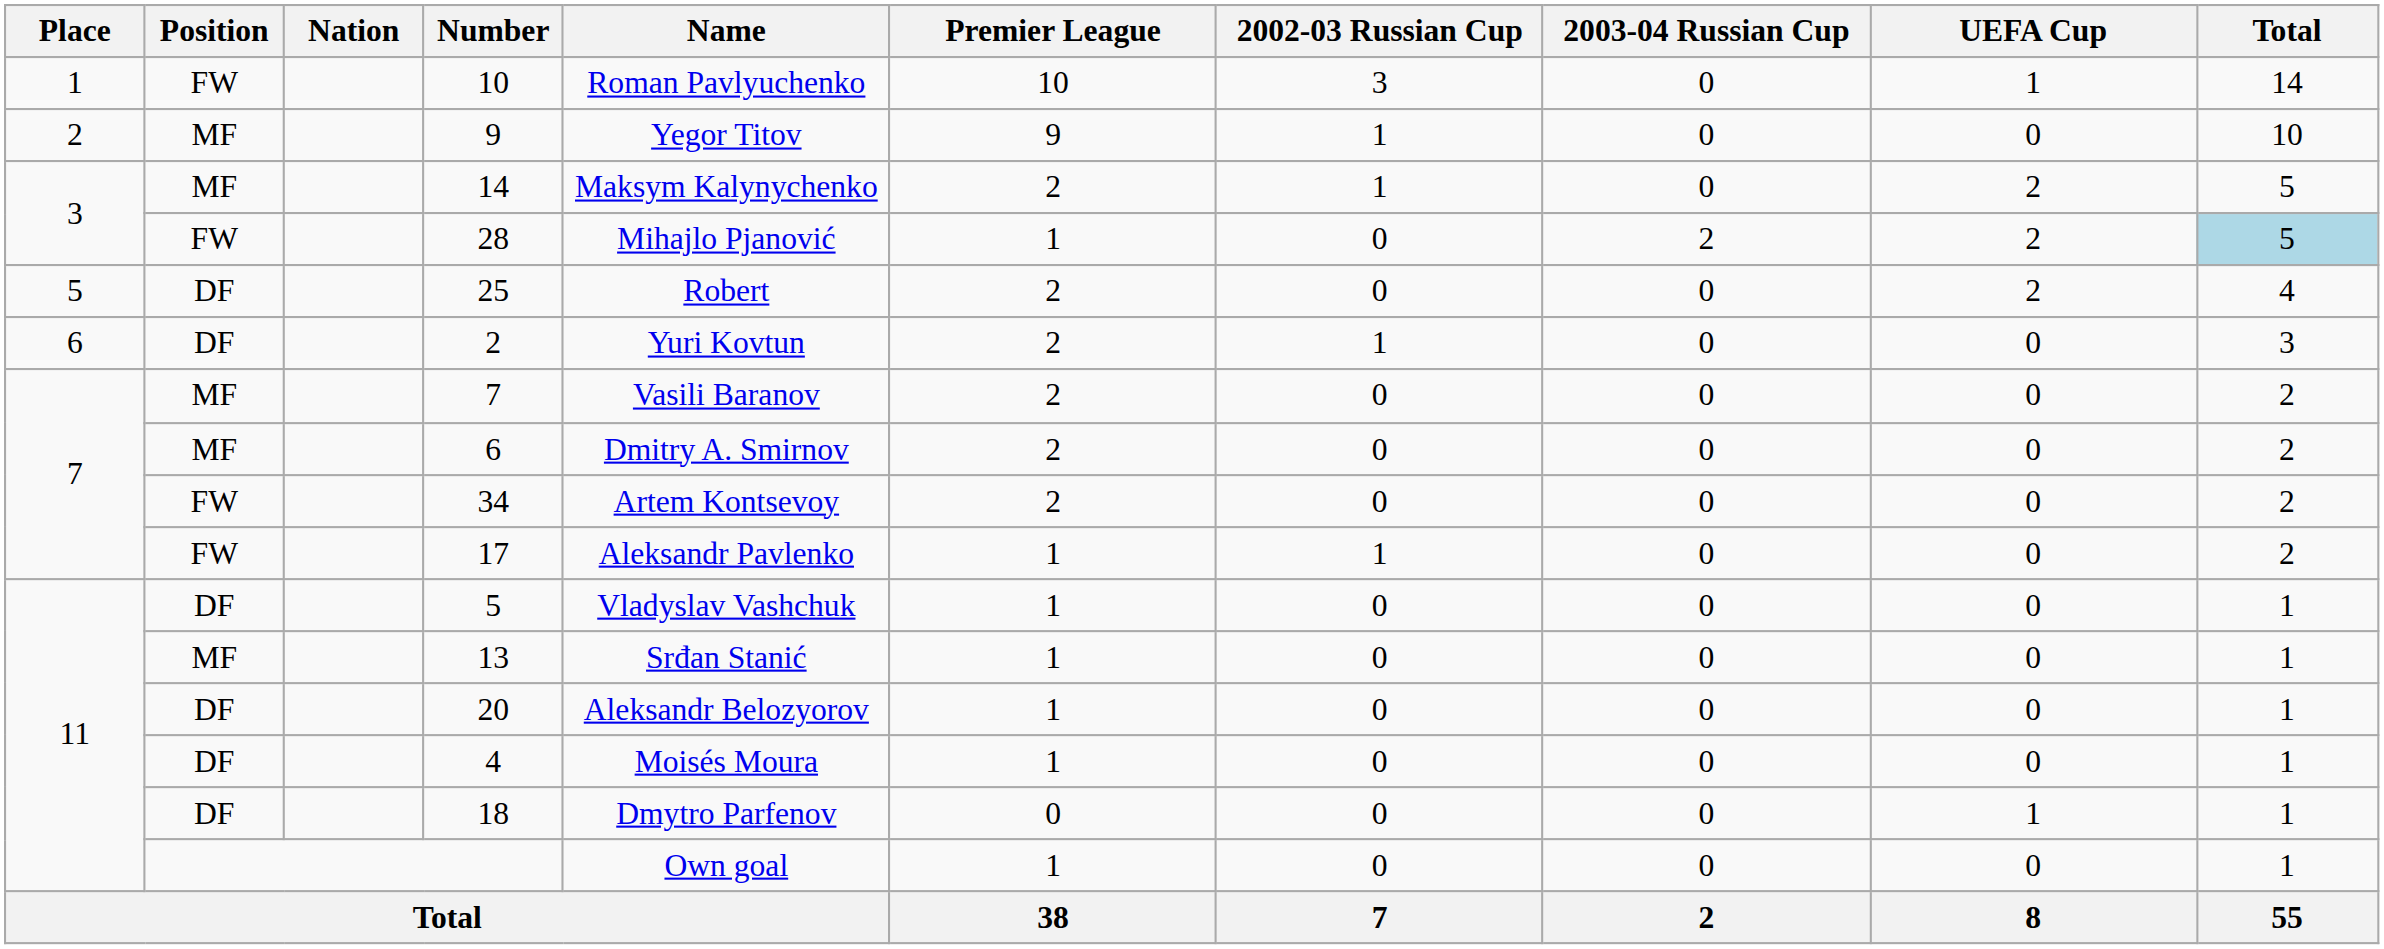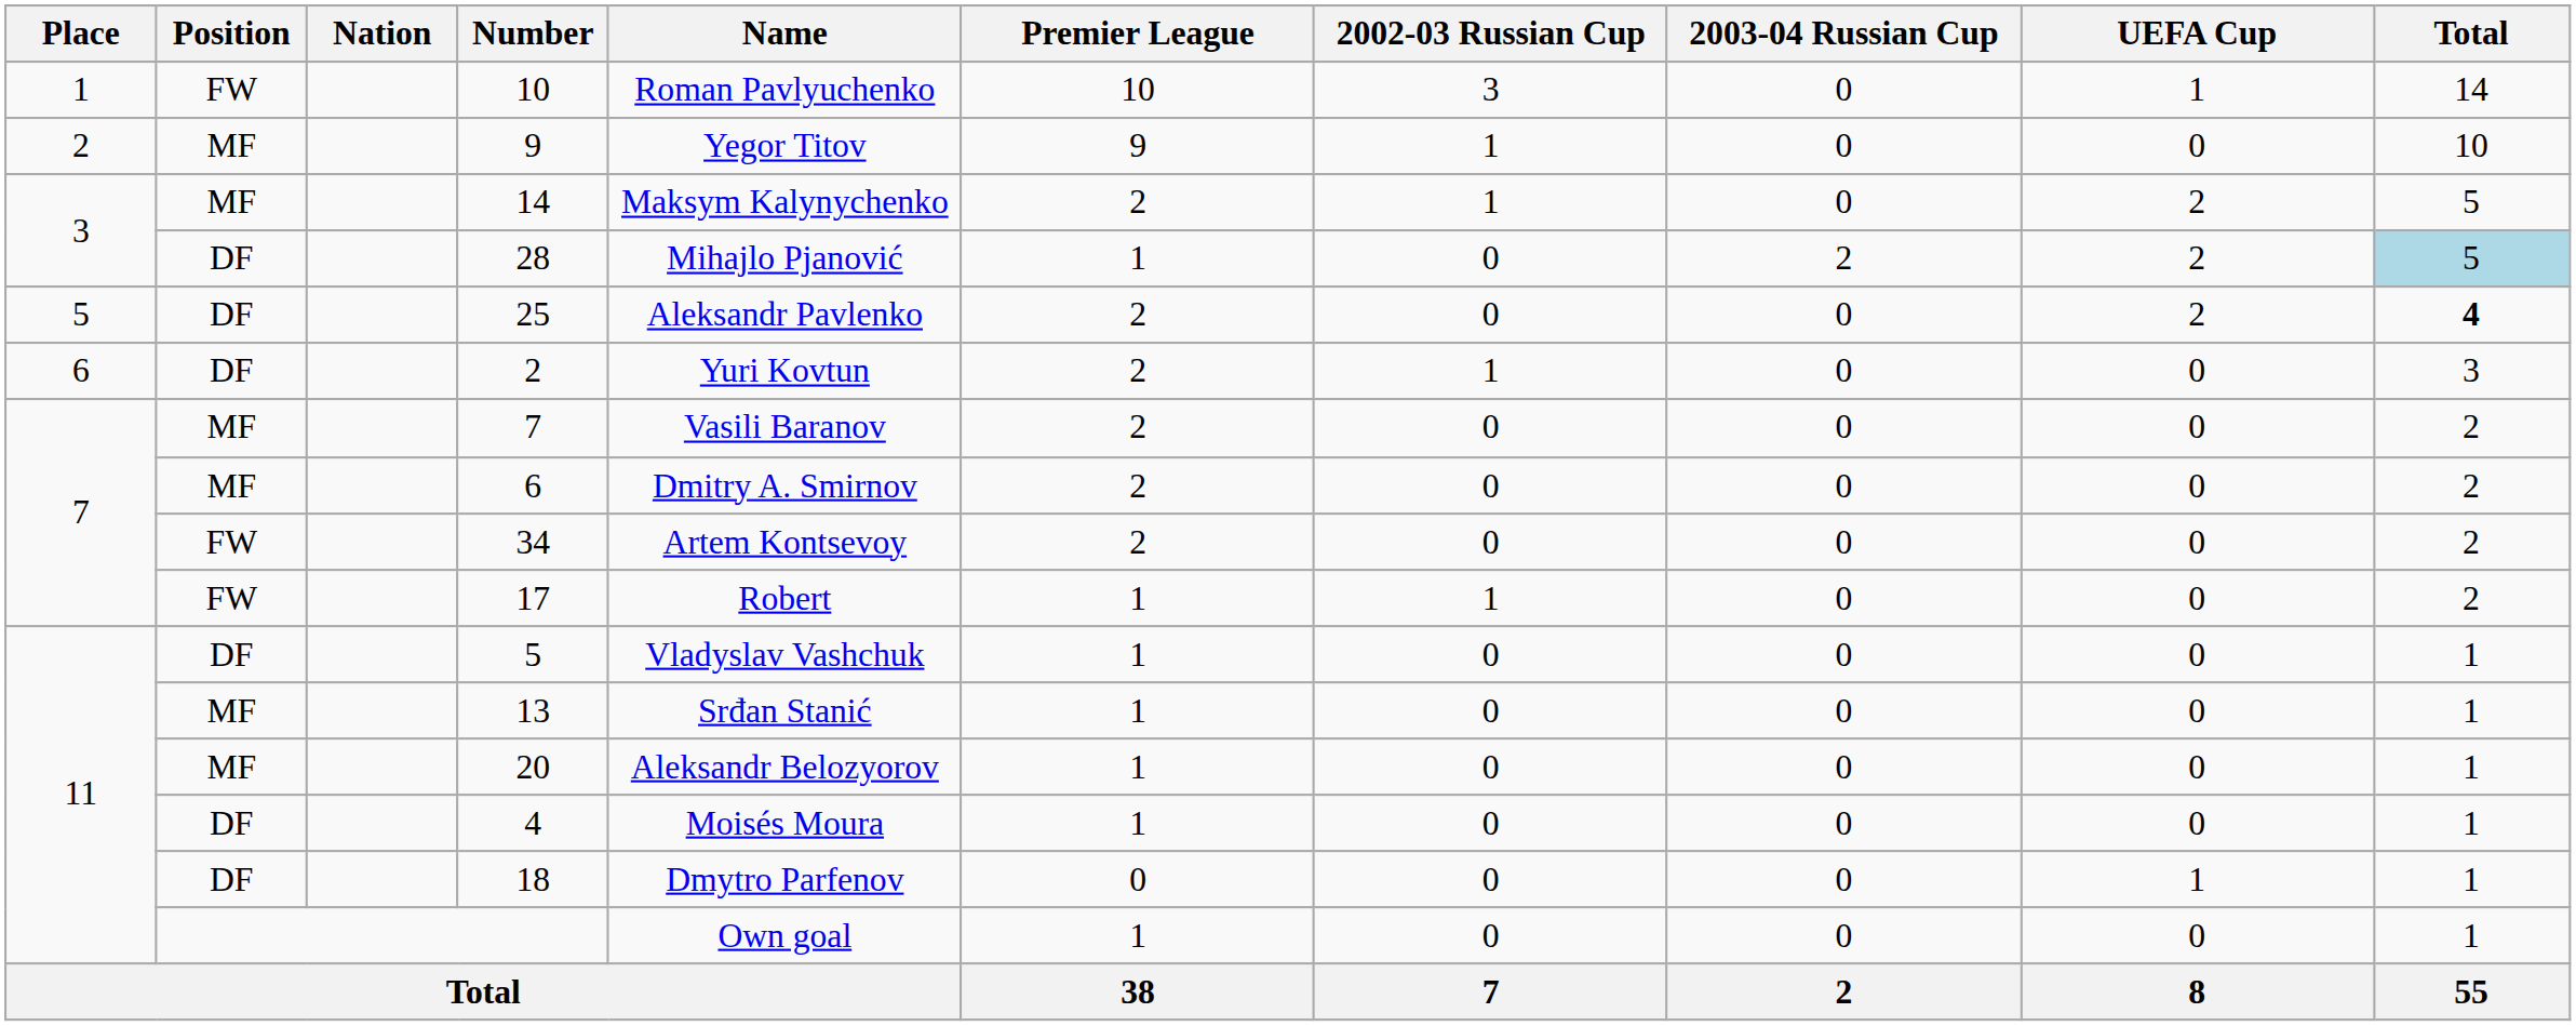 <table class="wikitable" style="font-size: 95%; text-align: center;">
 <tr>
 <th width=60>Place</th>
 <th width=60>Position</th>
 <th width=60>Nation</th>
 <th width=60>Number</th>
 <th width=150>Name</th>
 <th width=150>Premier League</th>
 <th width=150>2002-03 Russian Cup</th>
 <th width=150>2003-04 Russian Cup</th>
 <th width=150>UEFA Cup</th>
 <th width=80>Total</th>
 </tr>
 <tr>
 <td>1</td>
 <td>FW</td>
 <td></td>
 <td>10</td>
 <td><a href='#'>Roman Pavlyuchenko</a></td>
 <td>10</td>
 <td>3</td>
 <td>0</td>
 <td>1</td>
 <td>14</td>
 </tr>
 <tr>
 <td>2</td>
 <td>MF</td>
 <td></td>
 <td>9</td>
 <td><a href='#'>Yegor Titov</a></td>
 <td>9</td>
 <td>1</td>
 <td>0</td>
 <td>0</td>
 <td>10</td>
 </tr>
 <tr>
 <td rowspan="2">3</td>
 <td>MF</td>
 <td></td>
 <td>14</td>
 <td><a href='#'>Maksym Kalynychenko</a></td>
 <td>2</td>
 <td>1</td>
 <td>0</td>
 <td>2</td>
 <td>5</td>
 </tr>
 <tr>
-<td>FW</td>
+<td>DF</td>
 <td></td>
 <td>28</td>
 <td><a href='#'>Mihajlo Pjanović</a></td>
 <td>1</td>
 <td>0</td>
 <td>2</td>
 <td>2</td>
 <td style="background: lightblue;">5</td>
 </tr>
 <tr>
 <td>5</td>
 <td>DF</td>
 <td></td>
 <td>25</td>
-<td><a href='#'>Robert</a></td>
+<td><a href='#'>Aleksandr Pavlenko</a></td>
 <td>2</td>
 <td>0</td>
 <td>0</td>
 <td>2</td>
-<td>4</td>
+<td><strong>4</strong></td>
 </tr>
 <tr>
 <td>6</td>
 <td>DF</td>
 <td></td>
 <td>2</td>
 <td><a href='#'>Yuri Kovtun</a></td>
 <td>2</td>
 <td>1</td>
 <td>0</td>
 <td>0</td>
 <td>3</td>
 </tr>
 <tr>
 <td rowspan="4">7</td>
 <td>MF</td>
 <td></td>
 <td>7</td>
 <td><a href='#'>Vasili Baranov</a></td>
 <td>2</td>
 <td>0</td>
 <td>0</td>
 <td>0</td>
 <td>2</td>
 </tr>
 <tr>
 <td>MF</td>
 <td></td>
 <td>6</td>
 <td><a href='#'>Dmitry A. Smirnov</a></td>
 <td>2</td>
 <td>0</td>
 <td>0</td>
 <td>0</td>
 <td>2</td>
 </tr>
 <tr>
 <td>FW</td>
 <td></td>
 <td>34</td>
 <td><a href='#'>Artem Kontsevoy</a></td>
 <td>2</td>
 <td>0</td>
 <td>0</td>
 <td>0</td>
 <td>2</td>
 </tr>
 <tr>
 <td>FW</td>
 <td></td>
 <td>17</td>
-<td><a href='#'>Aleksandr Pavlenko</a></td>
+<td><a href='#'>Robert</a></td>
 <td>1</td>
 <td>1</td>
 <td>0</td>
 <td>0</td>
 <td>2</td>
 </tr>
 <tr>
 <td rowspan="6">11</td>
 <td>DF</td>
 <td></td>
 <td>5</td>
 <td><a href='#'>Vladyslav Vashchuk</a></td>
 <td>1</td>
 <td>0</td>
 <td>0</td>
 <td>0</td>
 <td>1</td>
 </tr>
 <tr>
 <td>MF</td>
 <td></td>
 <td>13</td>
 <td><a href='#'>Srđan Stanić</a></td>
 <td>1</td>
 <td>0</td>
 <td>0</td>
 <td>0</td>
 <td>1</td>
 </tr>
 <tr>
-<td>DF</td>
+<td>MF</td>
 <td></td>
 <td>20</td>
 <td><a href='#'>Aleksandr Belozyorov</a></td>
 <td>1</td>
 <td>0</td>
 <td>0</td>
 <td>0</td>
 <td>1</td>
 </tr>
 <tr>
 <td>DF</td>
 <td></td>
 <td>4</td>
 <td><a href='#'>Moisés Moura</a></td>
 <td>1</td>
 <td>0</td>
 <td>0</td>
 <td>0</td>
 <td>1</td>
 </tr>
 <tr>
 <td>DF</td>
 <td></td>
 <td>18</td>
 <td><a href='#'>Dmytro Parfenov</a></td>
 <td>0</td>
 <td>0</td>
 <td>0</td>
 <td>1</td>
 <td>1</td>
 </tr>
 <tr>
 <td colspan="3"></td>
 <td><a href='#'>Own goal</a></td>
 <td>1</td>
 <td>0</td>
 <td>0</td>
 <td>0</td>
 <td>1</td>
 </tr>
 <tr>
 <th colspan=5>Total</th>
 <th>38</th>
 <th>7</th>
 <th>2</th>
 <th>8</th>
 <th>55</th>
 </tr>
 </table>
